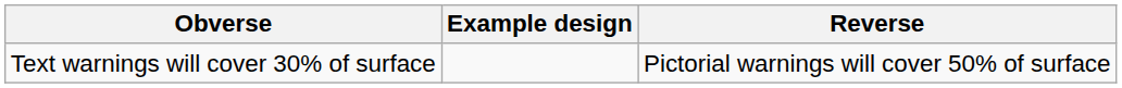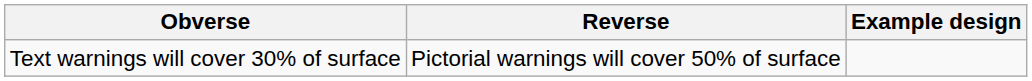 <table class="wikitable">
 <tr>
 <th>Obverse</th>
+<th>Reverse</th>
 <th>Example design</th>
-<th>Reverse</th>
 </tr>
 <tr>
 <td>Text warnings will cover 30% of surface</td>
+<td>Pictorial warnings will cover 50% of surface</td>
 <td></td>
-<td>Pictorial warnings will cover 50% of surface</td>
 </tr>
 </table>
